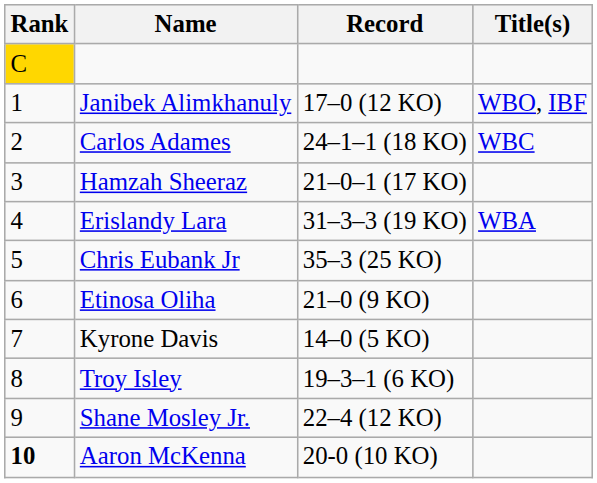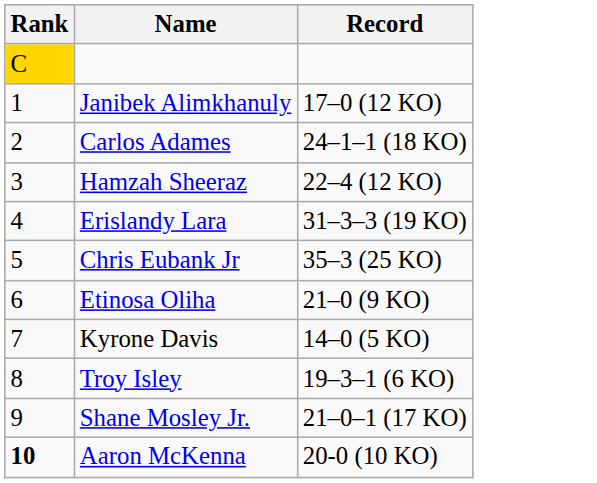 <table class="wikitable">
 <tr>
 <th>Rank</th>
 <th>Name</th>
 <th>Record</th>
-<th>Title(s)</th>
 </tr>
 <tr>
 <td bgcolor=gold>C</td>
-<td></td>
 <td></td>
 <td></td>
 </tr>
 <tr>
 <td>1</td>
 <td><a href='#'>Janibek Alimkhanuly</a></td>
 <td>17–0 (12 KO)</td>
-<td><a href='#'>WBO</a>, <a href='#'>IBF</a></td>
 </tr>
 <tr>
 <td>2</td>
 <td><a href='#'>Carlos Adames</a></td>
 <td>24–1–1 (18 KO)</td>
-<td><a href='#'>WBC</a></td>
 </tr>
 <tr>
 <td>3</td>
 <td><a href='#'>Hamzah Sheeraz</a></td>
-<td>21–0–1 (17 KO)</td>
-<td></td>
+<td>22–4 (12 KO)</td>
 </tr>
 <tr>
 <td>4</td>
 <td><a href='#'>Erislandy Lara</a></td>
 <td>31–3–3 (19 KO)</td>
-<td><a href='#'>WBA</a></td>
 </tr>
 <tr>
 <td>5</td>
 <td><a href='#'>Chris Eubank Jr</a></td>
 <td>35–3 (25 KO)</td>
-<td></td>
 </tr>
 <tr>
 <td>6</td>
 <td><a href='#'>Etinosa Oliha</a></td>
 <td>21–0 (9 KO)</td>
-<td></td>
 </tr>
 <tr>
 <td>7</td>
 <td>Kyrone Davis</td>
 <td>14–0 (5 KO)</td>
-<td></td>
 </tr>
 <tr>
 <td>8</td>
 <td><a href='#'>Troy Isley</a></td>
 <td>19–3–1 (6 KO)</td>
-<td></td>
 </tr>
 <tr>
 <td>9</td>
 <td><a href='#'>Shane Mosley Jr.</a></td>
-<td>22–4 (12 KO)</td>
-<td></td>
+<td>21–0–1 (17 KO)</td>
 </tr>
 <tr>
 <td><strong>10</strong></td>
 <td><a href='#'>Aaron McKenna</a></td>
 <td>20-0 (10 KO)</td>
-<td></td>
 </tr>
 </table>
